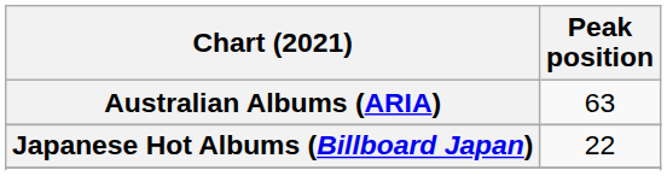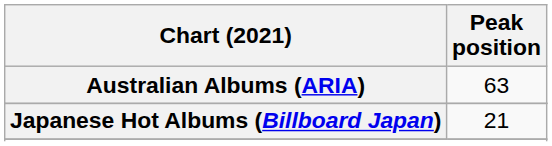 <table class="wikitable sortable plainrowheaders" style="text-align:center">
 <tr>
 <th scope="col">Chart (2021)</th>
 <th scope="col">Peak<br>position</th>
 </tr>
 <tr>
 <th scope="row">Australian Albums (<a href='#'>ARIA</a>)</th>
 <td>63</td>
 </tr>
 <tr>
 </tr>
 <tr>
 </tr>
 <tr>
 </tr>
 <tr>
 </tr>
 <tr>
 </tr>
 <tr>
 </tr>
 <tr>
 </tr>
 <tr>
 </tr>
 <tr>
 </tr>
 <tr>
 </tr>
 <tr>
 </tr>
 <tr>
 <th scope="row">Japanese Hot Albums (<em><a href='#'>Billboard Japan</a></em>)</th>
-<td>22</td>
+<td>21</td>
 </tr>
 <tr>
 </tr>
 <tr>
 </tr>
 <tr>
 </tr>
 <tr>
 </tr>
 <tr>
 </tr>
 <tr>
 </tr>
 <tr>
 </tr>
 <tr>
 </tr>
 </table>
